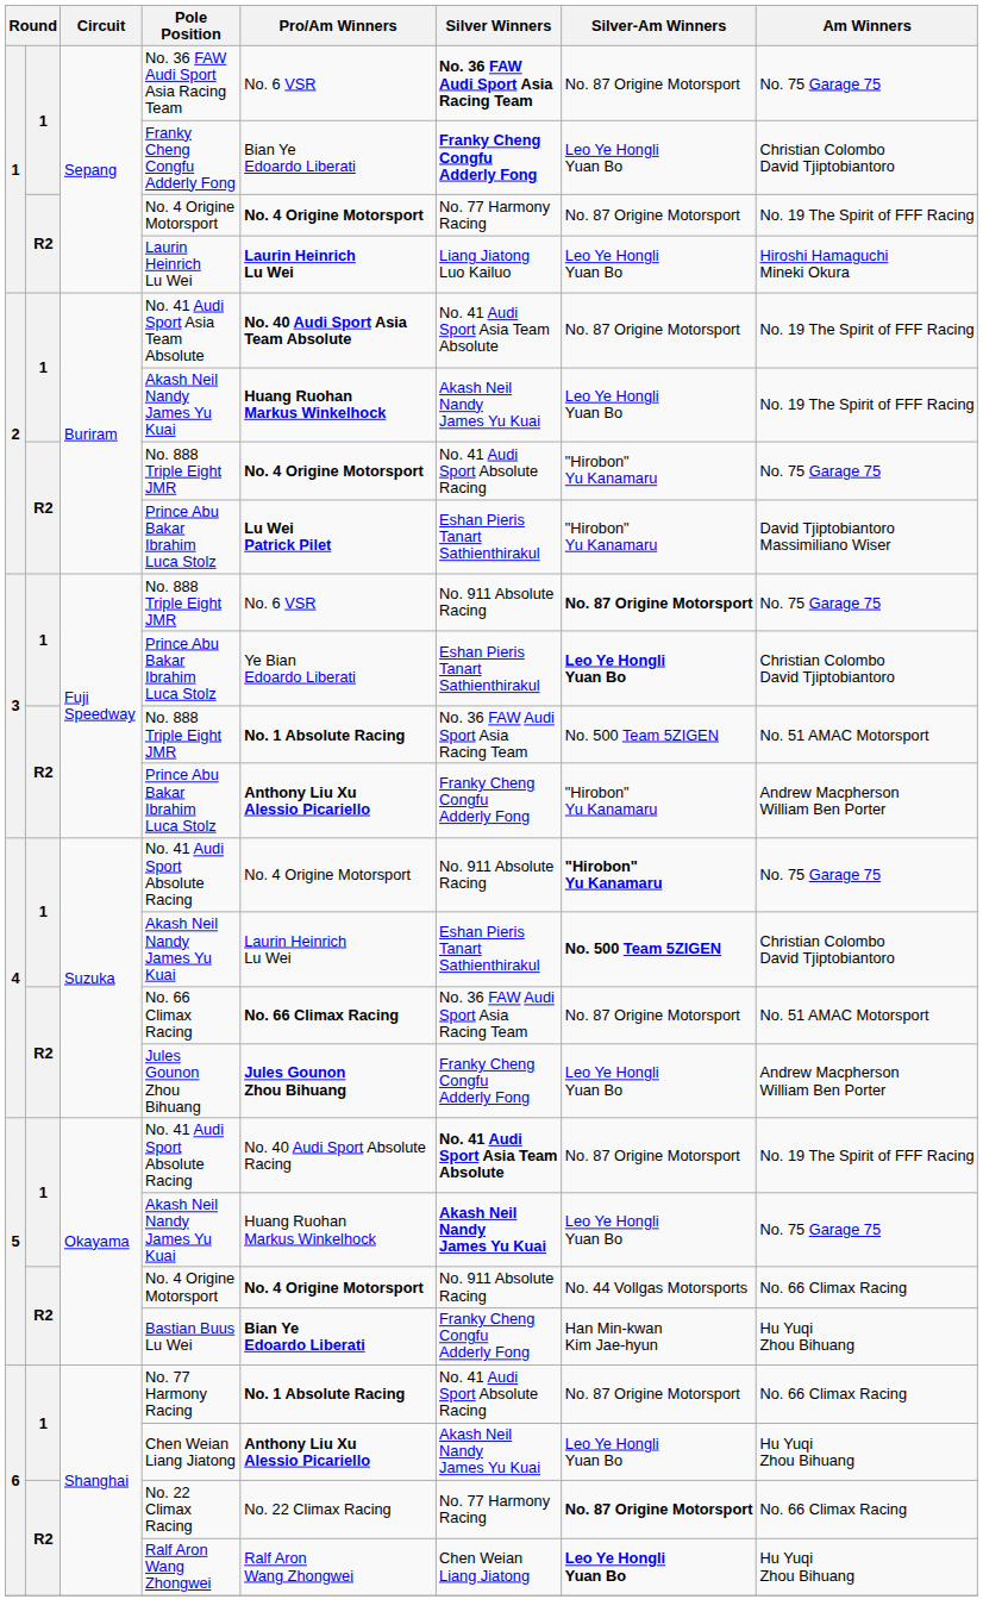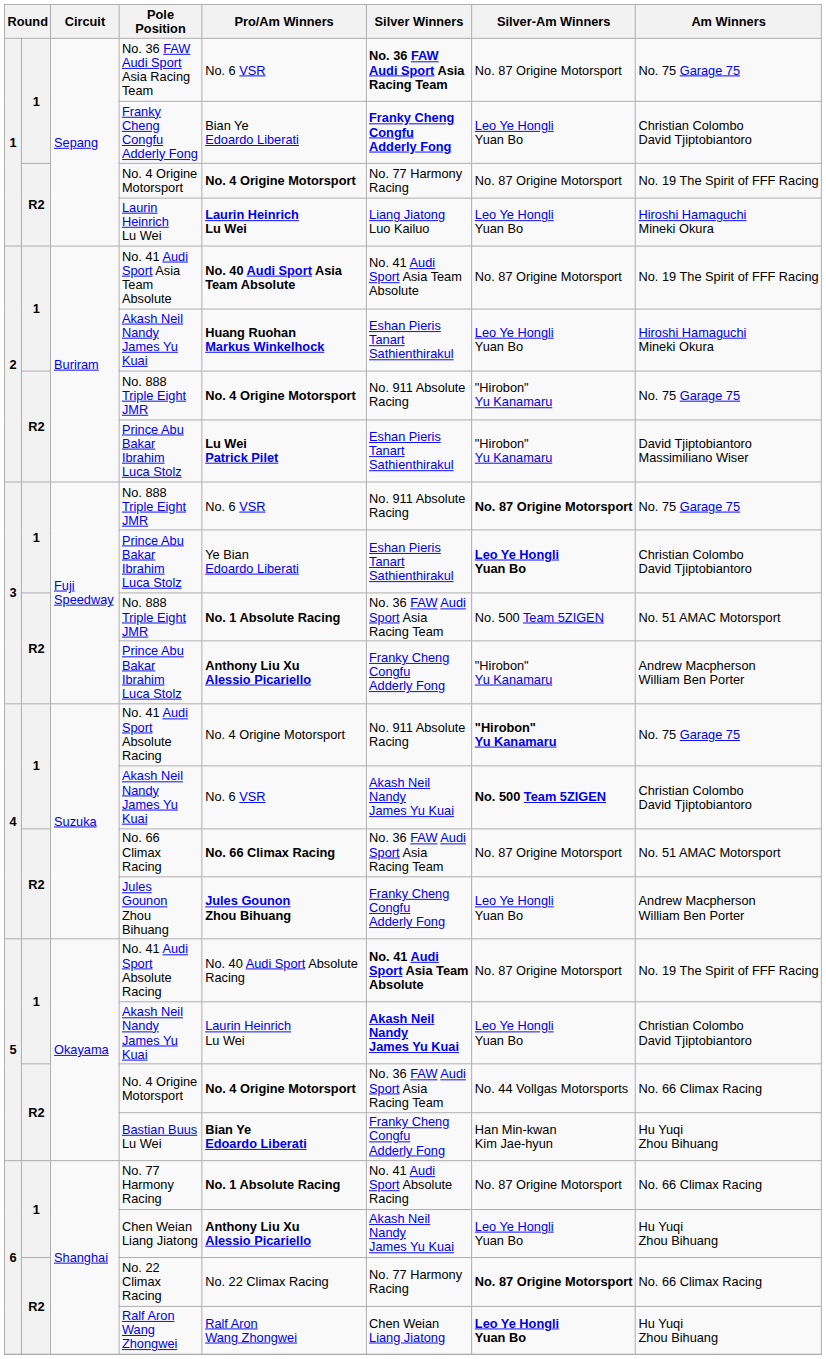 <table class="wikitable" style=font-size:85%;">
 <tr>
 <th colspan=2>Round</th>
 <th>Circuit</th>
 <th>Pole Position</th>
 <th>Pro/Am Winners</th>
 <th>Silver Winners</th>
 <th>Silver-Am Winners</th>
 <th>Am Winners</th>
 </tr>
 <tr>
 <th rowspan=4>1</th>
 <th rowspan=2>1</th>
 <td rowspan=4> <a href='#'>Sepang</a></td>
 <td> No. 36 <a href='#'>FAW</a> <a href='#'>Audi Sport</a> Asia Racing Team</td>
 <td> No. 6 <a href='#'>VSR</a></td>
 <td><strong> No. 36 <a href='#'>FAW</a> <a href='#'>Audi Sport</a> Asia Racing Team</strong></td>
 <td nowrap> No. 87 Origine Motorsport</td>
 <td> No. 75 <a href='#'>Garage 75</a></td>
 </tr>
 <tr>
 <td> <a href='#'>Franky Cheng Congfu</a><br> <a href='#'>Adderly Fong</a></td>
 <td nowrap> Bian Ye<br> <a href='#'>Edoardo Liberati</a></td>
 <td><strong> <a href='#'>Franky Cheng Congfu</a><br> <a href='#'>Adderly Fong</a></strong></td>
 <td> <a href='#'>Leo Ye Hongli</a><br> Yuan Bo</td>
 <td nowrap> Christian Colombo<br> David Tjiptobiantoro</td>
 </tr>
 <tr>
 <th rowspan=2>R2</th>
 <td> No. 4 Origine Motorsport</td>
 <td nowrap><strong> No. 4 Origine Motorsport </strong></td>
 <td> No. 77 Harmony Racing</td>
 <td> No. 87 Origine Motorsport</td>
 <td> No. 19 The Spirit of FFF Racing</td>
 </tr>
 <tr>
 <td> <a href='#'>Laurin Heinrich</a><br> Lu Wei</td>
 <td><strong> <a href='#'>Laurin Heinrich</a><br> Lu Wei</strong></td>
 <td> <a href='#'>Liang Jiatong</a><br> Luo Kailuo</td>
 <td> <a href='#'>Leo Ye Hongli</a><br> Yuan Bo</td>
 <td> <a href='#'>Hiroshi Hamaguchi</a><br> Mineki Okura</td>
 </tr>
 <tr>
 <th rowspan=4>2</th>
 <th rowspan=2>1</th>
 <td rowspan=4> <a href='#'>Buriram</a></td>
 <td> No. 41 <a href='#'>Audi Sport</a> Asia Team Absolute</td>
 <td><strong> No. 40 <a href='#'>Audi Sport</a> Asia Team Absolute</strong></td>
 <td> No. 41 <a href='#'>Audi Sport</a> Asia Team Absolute</td>
 <td> No. 87 Origine Motorsport</td>
 <td nowrap> No. 19 The Spirit of FFF Racing</td>
 </tr>
 <tr>
 <td> <a href='#'>Akash Neil Nandy</a><br> <a href='#'>James Yu Kuai</a></td>
 <td><strong> Huang Ruohan<br> <a href='#'>Markus Winkelhock</a></strong></td>
-<td> <a href='#'>Akash Neil Nandy</a><br> <a href='#'>James Yu Kuai</a></td>
+<td> <a href='#'>Eshan Pieris</a><br> <a href='#'>Tanart Sathienthirakul</a></td>
 <td> <a href='#'>Leo Ye Hongli</a><br> Yuan Bo</td>
-<td nowrap> No. 19 The Spirit of FFF Racing</td>
+<td> <a href='#'>Hiroshi Hamaguchi</a><br> Mineki Okura</td>
 </tr>
 <tr>
 <th rowspan=2>R2</th>
 <td> No. 888 <a href='#'>Triple Eight JMR</a></td>
 <td><strong> No. 4 Origine Motorsport </strong></td>
-<td> No. 41 <a href='#'>Audi Sport</a> Absolute Racing</td>
+<td> No. 911 Absolute Racing</td>
 <td> "Hirobon"<br> <a href='#'>Yu Kanamaru</a></td>
 <td> No. 75 <a href='#'>Garage 75</a></td>
 </tr>
 <tr>
 <td> <a href='#'>Prince Abu Bakar Ibrahim</a><br> <a href='#'>Luca Stolz</a></td>
 <td><strong> Lu Wei<br> <a href='#'>Patrick Pilet</a></strong></td>
 <td> <a href='#'>Eshan Pieris</a><br> <a href='#'>Tanart Sathienthirakul</a></td>
 <td> "Hirobon"<br> <a href='#'>Yu Kanamaru</a></td>
 <td> David Tjiptobiantoro<br> Massimiliano Wiser</td>
 </tr>
 <tr>
 <th rowspan=4>3</th>
 <th rowspan=2>1</th>
 <td rowspan=4> <a href='#'>Fuji Speedway</a></td>
 <td> No. 888 <a href='#'>Triple Eight JMR</a></td>
 <td> No. 6 <a href='#'>VSR</a></td>
 <td> No. 911 Absolute Racing</td>
 <td nowrap><strong> No. 87 Origine Motorsport</strong></td>
 <td> No. 75 <a href='#'>Garage 75</a></td>
 </tr>
 <tr>
 <td> <a href='#'>Prince Abu Bakar Ibrahim</a><br> <a href='#'>Luca Stolz</a></td>
 <td> Ye Bian<br> <a href='#'>Edoardo Liberati</a></td>
 <td> <a href='#'>Eshan Pieris</a><br> <a href='#'>Tanart Sathienthirakul</a></td>
 <td><strong> <a href='#'>Leo Ye Hongli</a><br> Yuan Bo</strong></td>
 <td> Christian Colombo<br> David Tjiptobiantoro</td>
 </tr>
 <tr>
 <th rowspan=2>R2</th>
 <td> No. 888 <a href='#'>Triple Eight JMR</a></td>
 <td><strong> No. 1 Absolute Racing</strong></td>
 <td> No. 36 <a href='#'>FAW</a> <a href='#'>Audi Sport</a> Asia Racing Team</td>
 <td> No. 500 <a href='#'>Team 5ZIGEN</a></td>
 <td> No. 51 AMAC Motorsport</td>
 </tr>
 <tr>
 <td> <a href='#'>Prince Abu Bakar Ibrahim</a><br> <a href='#'>Luca Stolz</a></td>
 <td><strong> Anthony Liu Xu<br> <a href='#'>Alessio Picariello</a></strong></td>
 <td> <a href='#'>Franky Cheng Congfu</a><br> <a href='#'>Adderly Fong</a></td>
 <td> "Hirobon"<br> <a href='#'>Yu Kanamaru</a></td>
 <td> Andrew Macpherson<br> William Ben Porter</td>
 </tr>
 <tr>
 <th rowspan=4>4</th>
 <th rowspan=2>1</th>
 <td rowspan=4> <a href='#'>Suzuka</a></td>
 <td> No. 41 <a href='#'>Audi Sport</a> Absolute Racing</td>
 <td> No. 4 Origine Motorsport</td>
 <td> No. 911 Absolute Racing</td>
 <td><strong> "Hirobon"<br> <a href='#'>Yu Kanamaru</a></strong></td>
 <td> No. 75 <a href='#'>Garage 75</a></td>
 </tr>
 <tr>
 <td> <a href='#'>Akash Neil Nandy</a><br> <a href='#'>James Yu Kuai</a></td>
-<td> <a href='#'>Laurin Heinrich</a><br> Lu Wei</td>
-<td> <a href='#'>Eshan Pieris</a><br> <a href='#'>Tanart Sathienthirakul</a></td>
+<td> No. 6 <a href='#'>VSR</a></td>
+<td> <a href='#'>Akash Neil Nandy</a><br> <a href='#'>James Yu Kuai</a></td>
 <td><strong> No. 500 <a href='#'>Team 5ZIGEN</a></strong></td>
 <td> Christian Colombo<br> David Tjiptobiantoro</td>
 </tr>
 <tr>
 <th rowspan=2>R2</th>
 <td> No. 66 Climax Racing</td>
 <td><strong> No. 66 Climax Racing</strong></td>
 <td> No. 36 <a href='#'>FAW</a> <a href='#'>Audi Sport</a> Asia Racing Team</td>
 <td> No. 87 Origine Motorsport</td>
 <td> No. 51 AMAC Motorsport</td>
 </tr>
 <tr>
 <td> <a href='#'>Jules Gounon</a><br> Zhou Bihuang</td>
 <td><strong> <a href='#'>Jules Gounon</a><br> Zhou Bihuang</strong></td>
 <td> <a href='#'>Franky Cheng Congfu</a><br> <a href='#'>Adderly Fong</a></td>
 <td> <a href='#'>Leo Ye Hongli</a><br> Yuan Bo</td>
 <td> Andrew Macpherson<br> William Ben Porter</td>
 </tr>
 <tr>
 <th rowspan=4>5</th>
 <th rowspan=2>1</th>
 <td rowspan=4> <a href='#'>Okayama</a></td>
 <td> No. 41 <a href='#'>Audi Sport</a> Absolute Racing</td>
 <td> No. 40 <a href='#'>Audi Sport</a> Absolute Racing</td>
 <td><strong> No. 41 <a href='#'>Audi Sport</a> Asia Team Absolute</strong></td>
 <td> No. 87 Origine Motorsport</td>
 <td nowrap> No. 19 The Spirit of FFF Racing</td>
 </tr>
 <tr>
 <td> <a href='#'>Akash Neil Nandy</a><br> <a href='#'>James Yu Kuai</a></td>
-<td> Huang Ruohan<br> <a href='#'>Markus Winkelhock</a></td>
+<td> <a href='#'>Laurin Heinrich</a><br> Lu Wei</td>
 <td><strong> <a href='#'>Akash Neil Nandy</a><br> <a href='#'>James Yu Kuai</a></strong></td>
 <td> <a href='#'>Leo Ye Hongli</a><br> Yuan Bo</td>
-<td> No. 75 <a href='#'>Garage 75</a></td>
+<td> Christian Colombo<br> David Tjiptobiantoro</td>
 </tr>
 <tr>
 <th rowspan=2>R2</th>
 <td> No. 4 Origine Motorsport</td>
 <td><strong> No. 4 Origine Motorsport </strong></td>
-<td> No. 911 Absolute Racing</td>
+<td> No. 36 <a href='#'>FAW</a> <a href='#'>Audi Sport</a> Asia Racing Team</td>
 <td nowrap> No. 44 Vollgas Motorsports</td>
 <td> No. 66 Climax Racing</td>
 </tr>
 <tr>
 <td> <a href='#'>Bastian Buus</a><br> Lu Wei</td>
 <td><strong> Bian Ye<br> <a href='#'>Edoardo Liberati</a></strong></td>
 <td> <a href='#'>Franky Cheng Congfu</a><br> <a href='#'>Adderly Fong</a></td>
 <td> Han Min-kwan<br> Kim Jae-hyun</td>
 <td> Hu Yuqi<br> Zhou Bihuang</td>
 </tr>
 <tr>
 <th rowspan=4>6</th>
 <th rowspan=2>1</th>
 <td rowspan=4> <a href='#'>Shanghai</a></td>
 <td> No. 77 Harmony Racing</td>
 <td><strong> No. 1 Absolute Racing</strong></td>
 <td> No. 41 <a href='#'>Audi Sport</a> Absolute Racing</td>
 <td> No. 87 Origine Motorsport</td>
 <td> No. 66 Climax Racing</td>
 </tr>
 <tr>
 <td> Chen Weian<br> Liang Jiatong</td>
 <td><strong> Anthony Liu Xu<br> <a href='#'>Alessio Picariello</a></strong></td>
 <td> <a href='#'>Akash Neil Nandy</a><br> <a href='#'>James Yu Kuai</a></td>
 <td> <a href='#'>Leo Ye Hongli</a><br> Yuan Bo</td>
 <td> Hu Yuqi<br> Zhou Bihuang</td>
 </tr>
 <tr>
 <th rowspan=2>R2</th>
 <td> No. 22 Climax Racing</td>
 <td> No. 22 Climax Racing</td>
 <td> No. 77 Harmony Racing</td>
 <td><strong> No. 87 Origine Motorsport</strong></td>
 <td> No. 66 Climax Racing</td>
 </tr>
 <tr>
 <td> <a href='#'>Ralf Aron</a><br> <a href='#'>Wang Zhongwei</a></td>
 <td> <a href='#'>Ralf Aron</a><br> <a href='#'>Wang Zhongwei</a></td>
 <td> Chen Weian<br> <a href='#'>Liang Jiatong</a></td>
 <td><strong> <a href='#'>Leo Ye Hongli</a><br> Yuan Bo</strong></td>
 <td> Hu Yuqi<br> Zhou Bihuang</td>
 </tr>
 <tr>
 </tr>
 </table>
